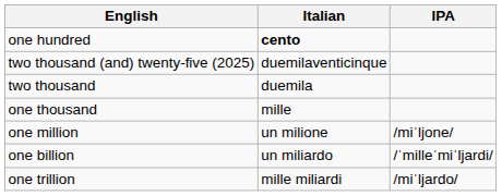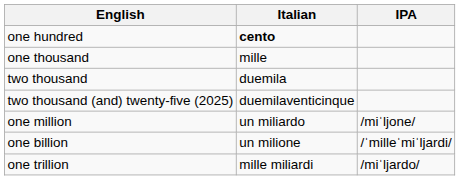 <table class="wikitable">
 <tr>
 <th>English</th>
 <th>Italian</th>
 <th>IPA</th>
 </tr>
 <tr>
 <td>one hundred</td>
 <td><strong>cento</strong></td>
 <td></td>
 </tr>
 <tr>
-<td>two thousand (and) twenty-five (2025)</td>
-<td>duemilaventicinque</td>
+<td>one thousand</td>
+<td>mille</td>
 <td></td>
 </tr>
 <tr>
 <td>two thousand</td>
 <td>duemila</td>
 <td></td>
 </tr>
 <tr>
-<td>one thousand</td>
-<td>mille</td>
+<td>two thousand (and) twenty-five (2025)</td>
+<td>duemilaventicinque</td>
 <td></td>
 </tr>
 <tr>
 <td>one million</td>
-<td>un milione</td>
+<td>un miliardo</td>
 <td>/miˈljone/</td>
 </tr>
 <tr>
 <td>one billion</td>
-<td>un miliardo</td>
+<td>un milione</td>
 <td>/ˈmilleˈmiˈljardi/</td>
 </tr>
 <tr>
 <td>one trillion</td>
 <td>mille miliardi</td>
 <td>/miˈljardo/</td>
 </tr>
 </table>
